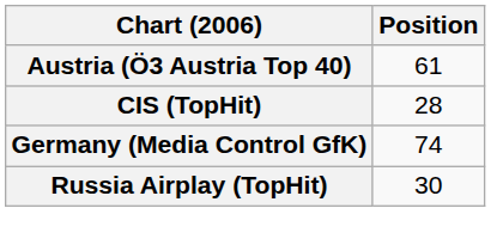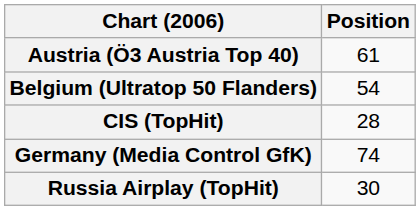 <table class="wikitable sortable plainrowheaders" style="text-align:center">
 <tr>
 <th>Chart (2006)</th>
 <th>Position</th>
 </tr>
 <tr>
 <th scope="row">Austria (Ö3 Austria Top 40)</th>
 <td>61</td>
+</tr>
+<tr>
+<th scope="row">Belgium (Ultratop 50 Flanders)</th>
+<td>54</td>
 </tr>
 <tr>
 <th scope="row">CIS (TopHit)</th>
 <td>28</td>
 </tr>
 <tr>
 <th scope="row">Germany (Media Control GfK)</th>
 <td>74</td>
 </tr>
 <tr>
 <th scope="row">Russia Airplay (TopHit)</th>
 <td>30</td>
 </tr>
 </table>
